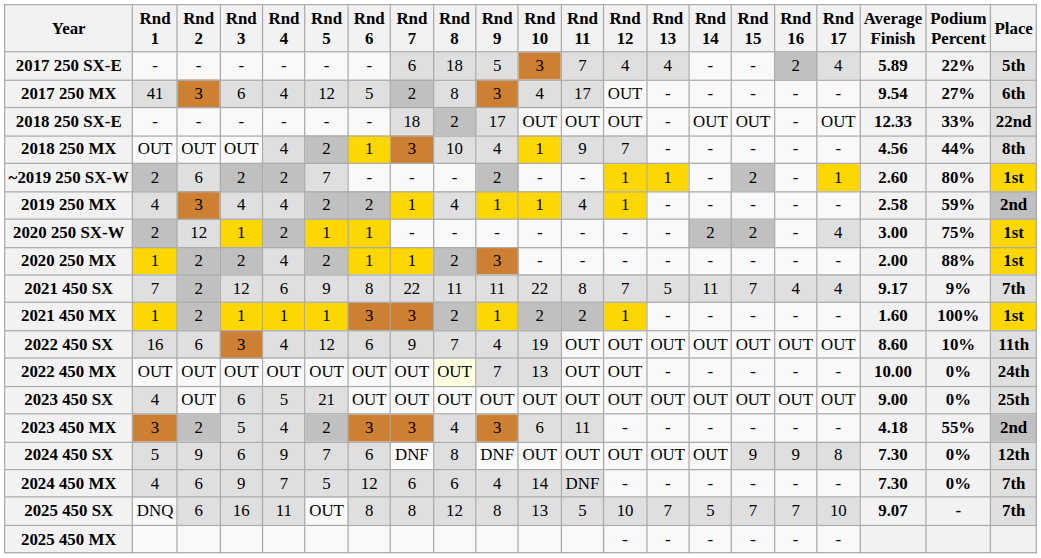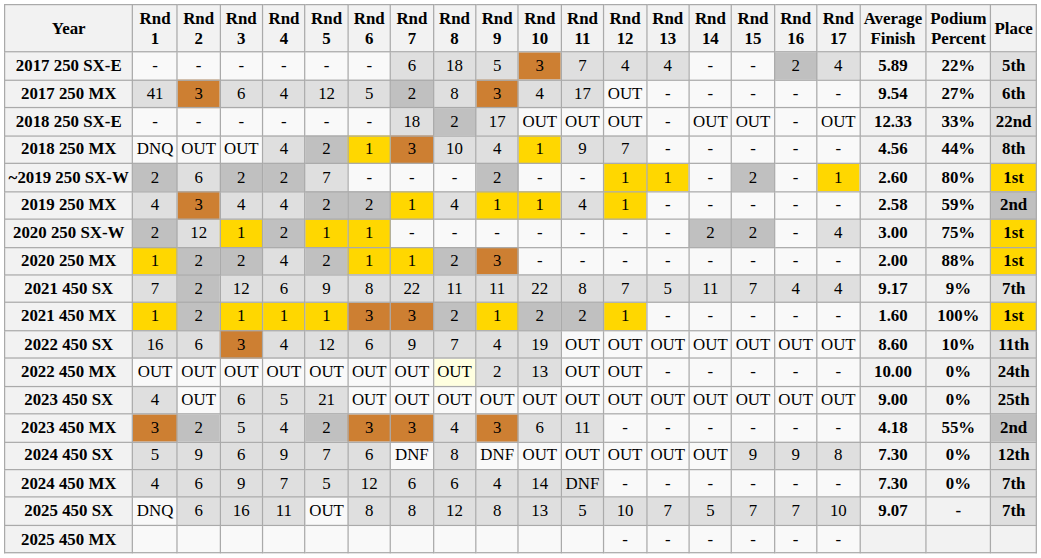 <table class="wikitable" style="font-size: 85%; text-align:center">
 <tr valign="top">
 <th valign="middle">Year</th>
 <th>Rnd<br>1</th>
 <th>Rnd<br>2</th>
 <th>Rnd<br>3</th>
 <th>Rnd<br>4</th>
 <th>Rnd<br>5</th>
 <th>Rnd<br>6</th>
 <th>Rnd<br>7</th>
 <th>Rnd<br>8</th>
 <th>Rnd<br>9</th>
 <th>Rnd<br>10</th>
 <th>Rnd<br>11</th>
 <th>Rnd<br>12</th>
 <th>Rnd<br>13</th>
 <th>Rnd<br>14</th>
 <th>Rnd<br>15</th>
 <th>Rnd<br>16</th>
 <th>Rnd<br>17</th>
 <th valign="middle">Average<br>Finish</th>
 <th valign="middle">Podium<br>Percent</th>
 <th valign="middle">Place</th>
 </tr>
 <tr>
 <th>2017 250 SX-E</th>
 <td>-</td>
 <td>-</td>
 <td>-</td>
 <td>-</td>
 <td>-</td>
 <td>-</td>
 <td style="background:#dfdfdf;">6</td>
 <td style="background:#dfdfdf;">18</td>
 <td style="background:#dfdfdf;">5</td>
 <td style="background:#CD7F32;">3</td>
 <td style="background:#dfdfdf;">7</td>
 <td style="background:#dfdfdf;">4</td>
 <td style="background:#dfdfdf;">4</td>
 <td>-</td>
 <td>-</td>
 <td style="background: silver;">2</td>
 <td style="background:#dfdfdf;">4</td>
 <th>5.89</th>
 <th>22%</th>
 <th style="background:#dfdfdf;">5th</th>
 </tr>
 <tr>
 <th>2017 250 MX</th>
 <td style="background:#dfdfdf;">41</td>
 <td style="background:#CD7F32;">3</td>
 <td style="background:#dfdfdf;">6</td>
 <td style="background:#dfdfdf;">4</td>
 <td style="background:#dfdfdf;">12</td>
 <td style="background:#dfdfdf;">5</td>
 <td style="background: silver;">2</td>
 <td style="background:#dfdfdf;">8</td>
 <td style="background:#CD7F32;">3</td>
 <td style="background:#dfdfdf;">4</td>
 <td style="background:#dfdfdf;">17</td>
 <td>OUT</td>
 <td>-</td>
 <td>-</td>
 <td>-</td>
 <td>-</td>
 <td>-</td>
 <th>9.54</th>
 <th>27%</th>
 <th style="background:#dfdfdf;">6th</th>
 </tr>
 <tr>
 <th>2018 250 SX-E</th>
 <td>-</td>
 <td>-</td>
 <td>-</td>
 <td>-</td>
 <td>-</td>
 <td>-</td>
 <td style="background:#dfdfdf;">18</td>
 <td style="background: silver;">2</td>
 <td style="background:#dfdfdf;">17</td>
 <td>OUT</td>
 <td>OUT</td>
 <td>OUT</td>
 <td>-</td>
 <td>OUT</td>
 <td>OUT</td>
 <td>-</td>
 <td>OUT</td>
 <th>12.33</th>
 <th>33%</th>
 <th style="background:#dfdfdf;">22nd</th>
 </tr>
 <tr>
 <th>2018 250 MX</th>
-<td>OUT</td>
+<td>DNQ</td>
 <td>OUT</td>
 <td>OUT</td>
 <td style="background:#dfdfdf;">4</td>
 <td style="background: silver;">2</td>
 <td style="background: gold;">1</td>
 <td style="background:#CD7F32;">3</td>
 <td style="background:#dfdfdf;">10</td>
 <td style="background:#dfdfdf;">4</td>
 <td style="background: gold;">1</td>
 <td style="background:#dfdfdf;">9</td>
 <td style="background:#dfdfdf;">7</td>
 <td>-</td>
 <td>-</td>
 <td>-</td>
 <td>-</td>
 <td>-</td>
 <th>4.56</th>
 <th>44%</th>
 <th style="background:#dfdfdf;">8th</th>
 </tr>
 <tr>
 <th>~2019 250 SX-W</th>
 <td style="background: silver;">2</td>
 <td style="background:#dfdfdf;">6</td>
 <td style="background: silver;">2</td>
 <td style="background: silver;">2</td>
 <td style="background:#dfdfdf;">7</td>
 <td>-</td>
 <td>-</td>
 <td>-</td>
 <td style="background: silver;">2</td>
 <td>-</td>
 <td>-</td>
 <td style="background: gold;">1</td>
 <td style="background: gold;">1</td>
 <td>-</td>
 <td style="background: silver;">2</td>
 <td>-</td>
 <td style="background: gold;">1</td>
 <th>2.60</th>
 <th>80%</th>
 <th style="background: gold;">1st</th>
 </tr>
 <tr>
 <th>2019 250 MX</th>
 <td style="background:#dfdfdf;">4</td>
 <td style="background:#CD7F32;">3</td>
 <td style="background:#dfdfdf;">4</td>
 <td style="background:#dfdfdf;">4</td>
 <td style="background: silver;">2</td>
 <td style="background: silver;">2</td>
 <td style="background: gold;">1</td>
 <td style="background:#dfdfdf;">4</td>
 <td style="background: gold;">1</td>
 <td style="background: gold;">1</td>
 <td style="background:#dfdfdf;">4</td>
 <td style="background: gold;">1</td>
 <td>-</td>
 <td>-</td>
 <td>-</td>
 <td>-</td>
 <td>-</td>
 <th>2.58</th>
 <th>59%</th>
 <th style="background: silver;">2nd</th>
 </tr>
 <tr>
 <th>2020 250 SX-W</th>
 <td style="background: silver;">2</td>
 <td style="background:#dfdfdf;">12</td>
 <td style="background: gold;">1</td>
 <td style="background: silver;">2</td>
 <td style="background: gold;">1</td>
 <td style="background: gold;">1</td>
 <td>-</td>
 <td>-</td>
 <td>-</td>
 <td>-</td>
 <td>-</td>
 <td>-</td>
 <td>-</td>
 <td style="background: silver;">2</td>
 <td style="background: silver;">2</td>
 <td>-</td>
 <td style="background:#dfdfdf;">4</td>
 <th>3.00</th>
 <th>75%</th>
 <th style="background: gold;">1st</th>
 </tr>
 <tr>
 <th>2020 250 MX</th>
 <td style="background: gold;">1</td>
 <td style="background: silver;">2</td>
 <td style="background: silver;">2</td>
 <td style="background:#dfdfdf;">4</td>
 <td style="background: silver;">2</td>
 <td style="background: gold;">1</td>
 <td style="background: gold;">1</td>
 <td style="background: silver;">2</td>
 <td style="background:#CD7F32;">3</td>
 <td>-</td>
 <td>-</td>
 <td>-</td>
 <td>-</td>
 <td>-</td>
 <td>-</td>
 <td>-</td>
 <td>-</td>
 <th>2.00</th>
 <th>88%</th>
 <th style="background: gold;">1st</th>
 </tr>
 <tr>
 <th>2021 450 SX</th>
 <td style="background:#dfdfdf;">7</td>
 <td style="background:silver;">2</td>
 <td style="background:#dfdfdf;">12</td>
 <td style="background:#dfdfdf;">6</td>
 <td style="background:#dfdfdf;">9</td>
 <td style="background:#dfdfdf;">8</td>
 <td style="background:#dfdfdf;">22</td>
 <td style="background:#dfdfdf;">11</td>
 <td style="background:#dfdfdf;">11</td>
 <td style="background:#dfdfdf;">22</td>
 <td style="background:#dfdfdf;">8</td>
 <td style="background:#dfdfdf;">7</td>
 <td style="background:#dfdfdf;">5</td>
 <td style="background:#dfdfdf;">11</td>
 <td style="background:#dfdfdf;">7</td>
 <td style="background:#dfdfdf;">4</td>
 <td style="background:#dfdfdf;">4</td>
 <th>9.17</th>
 <th>9%</th>
 <th style="background:#dfdfdf;">7th</th>
 </tr>
 <tr>
 <th>2021 450 MX</th>
 <td style="background: gold;">1</td>
 <td style="background: silver;">2</td>
 <td style="background: gold;">1</td>
 <td style="background: gold;">1</td>
 <td style="background: gold;">1</td>
 <td style="background:#CD7F32;">3</td>
 <td style="background:#CD7F32;">3</td>
 <td style="background: silver;">2</td>
 <td style="background: gold;">1</td>
 <td style="background: silver;">2</td>
 <td style="background: silver;">2</td>
 <td style="background: gold;">1</td>
 <td>-</td>
 <td>-</td>
 <td>-</td>
 <td>-</td>
 <td>-</td>
 <th>1.60</th>
 <th>100%</th>
 <th style="background: gold;">1st</th>
 </tr>
 <tr>
 <th>2022 450 SX</th>
 <td style="background:#dfdfdf;">16</td>
 <td style="background:#dfdfdf;">6</td>
 <td style="background:#CD7F32;">3</td>
 <td style="background:#dfdfdf;">4</td>
 <td style="background:#dfdfdf;">12</td>
 <td style="background:#dfdfdf;">6</td>
 <td style="background:#dfdfdf;">9</td>
 <td style="background:#dfdfdf;">7</td>
 <td style="background:#dfdfdf;">4</td>
 <td style="background:#dfdfdf;">19</td>
 <td>OUT</td>
 <td>OUT</td>
 <td>OUT</td>
 <td>OUT</td>
 <td>OUT</td>
 <td>OUT</td>
 <td>OUT</td>
 <th>8.60</th>
 <th>10%</th>
 <th style="background:#dfdfdf;">11th</th>
 </tr>
 <tr>
 <th>2022 450 MX</th>
 <td>OUT</td>
 <td>OUT</td>
 <td>OUT</td>
 <td>OUT</td>
 <td>OUT</td>
 <td>OUT</td>
 <td>OUT</td>
 <td style="background: lightyellow;">OUT</td>
-<td style="background:#dfdfdf;">7</td>
+<td style="background:#dfdfdf;">2</td>
 <td style="background:#dfdfdf;">13</td>
 <td>OUT</td>
 <td>OUT</td>
 <td>-</td>
 <td>-</td>
 <td>-</td>
 <td>-</td>
 <td>-</td>
 <th>10.00</th>
 <th>0%</th>
 <th style="background:#dfdfdf;">24th</th>
 </tr>
 <tr>
 <th>2023 450 SX</th>
 <td style="background:#dfdfdf;">4</td>
 <td>OUT</td>
 <td style="background:#dfdfdf;">6</td>
 <td style="background:#dfdfdf;">5</td>
 <td style="background:#dfdfdf;">21</td>
 <td>OUT</td>
 <td>OUT</td>
 <td>OUT</td>
 <td>OUT</td>
 <td>OUT</td>
 <td>OUT</td>
 <td>OUT</td>
 <td>OUT</td>
 <td>OUT</td>
 <td>OUT</td>
 <td>OUT</td>
 <td>OUT</td>
 <th>9.00</th>
 <th>0%</th>
 <th style="background:#dfdfdf;">25th</th>
 </tr>
 <tr>
 <th>2023 450 MX</th>
 <td style="background:#CD7F32;">3</td>
 <td style="background: silver;">2</td>
 <td style="background:#dfdfdf;">5</td>
 <td style="background:#dfdfdf;">4</td>
 <td style="background: silver;">2</td>
 <td style="background:#CD7F32;">3</td>
 <td style="background:#CD7F32;">3</td>
 <td style="background:#dfdfdf;">4</td>
 <td style="background:#CD7F32;">3</td>
 <td style="background:#dfdfdf;">6</td>
 <td style="background:#dfdfdf;">11</td>
 <td>-</td>
 <td>-</td>
 <td>-</td>
 <td>-</td>
 <td>-</td>
 <td>-</td>
 <th>4.18</th>
 <th>55%</th>
 <th style="background: silver;">2nd</th>
 </tr>
 <tr>
 <th>2024 450 SX</th>
 <td style="background:#dfdfdf;">5</td>
 <td style="background:#dfdfdf;">9</td>
 <td style="background:#dfdfdf;">6</td>
 <td style="background:#dfdfdf;">9</td>
 <td style="background:#dfdfdf;">7</td>
 <td style="background:#dfdfdf;">6</td>
 <td>DNF</td>
 <td style="background:#dfdfdf;">8</td>
 <td>DNF</td>
 <td>OUT</td>
 <td>OUT</td>
 <td>OUT</td>
 <td>OUT</td>
 <td>OUT</td>
 <td style="background:#dfdfdf;">9</td>
 <td style="background:#dfdfdf;">9</td>
 <td style="background:#dfdfdf;">8</td>
 <th>7.30</th>
 <th>0%</th>
 <th style="background:#dfdfdf;">12th</th>
 </tr>
 <tr>
 <th>2024 450 MX</th>
 <td style="background:#dfdfdf;">4</td>
 <td style="background:#dfdfdf;">6</td>
 <td style="background:#dfdfdf;">9</td>
 <td style="background:#dfdfdf;">7</td>
 <td style="background:#dfdfdf;">5</td>
 <td style="background:#dfdfdf;">12</td>
 <td style="background:#dfdfdf;">6</td>
 <td style="background:#dfdfdf;">6</td>
 <td style="background:#dfdfdf;">4</td>
 <td style="background:#dfdfdf;">14</td>
 <td style="background:#dfdfdf;">DNF</td>
 <td>-</td>
 <td>-</td>
 <td>-</td>
 <td>-</td>
 <td>-</td>
 <td>-</td>
 <th>7.30</th>
 <th>0%</th>
 <th style="background:#dfdfdf;">7th</th>
 </tr>
 <tr>
 <th>2025 450 SX</th>
 <td>DNQ</td>
 <td style="background:#dfdfdf;">6</td>
 <td style="background:#dfdfdf;">16</td>
 <td style="background:#dfdfdf;">11</td>
 <td>OUT</td>
 <td style="background:#dfdfdf;">8</td>
 <td style="background:#dfdfdf;">8</td>
 <td style="background:#dfdfdf;">12</td>
 <td style="background:#dfdfdf;">8</td>
 <td style="background:#dfdfdf;">13</td>
 <td style="background:#dfdfdf;">5</td>
 <td style="background:#dfdfdf;">10</td>
 <td style="background:#dfdfdf;">7</td>
 <td style="background:#dfdfdf;">5</td>
 <td style="background:#dfdfdf;">7</td>
 <td style="background:#dfdfdf;">7</td>
 <td style="background:#dfdfdf;">10</td>
 <th>9.07</th>
 <th>-</th>
 <th style="background:#dfdfdf;">7th</th>
 </tr>
 <tr>
 <th>2025 450 MX</th>
 <td></td>
 <td></td>
 <td></td>
 <td></td>
 <td></td>
 <td></td>
 <td></td>
 <td></td>
 <td></td>
 <td></td>
 <td></td>
 <td>-</td>
 <td>-</td>
 <td>-</td>
 <td>-</td>
 <td>-</td>
 <td>-</td>
 <th></th>
 <th></th>
 <th></th>
 </tr>
 </table>
